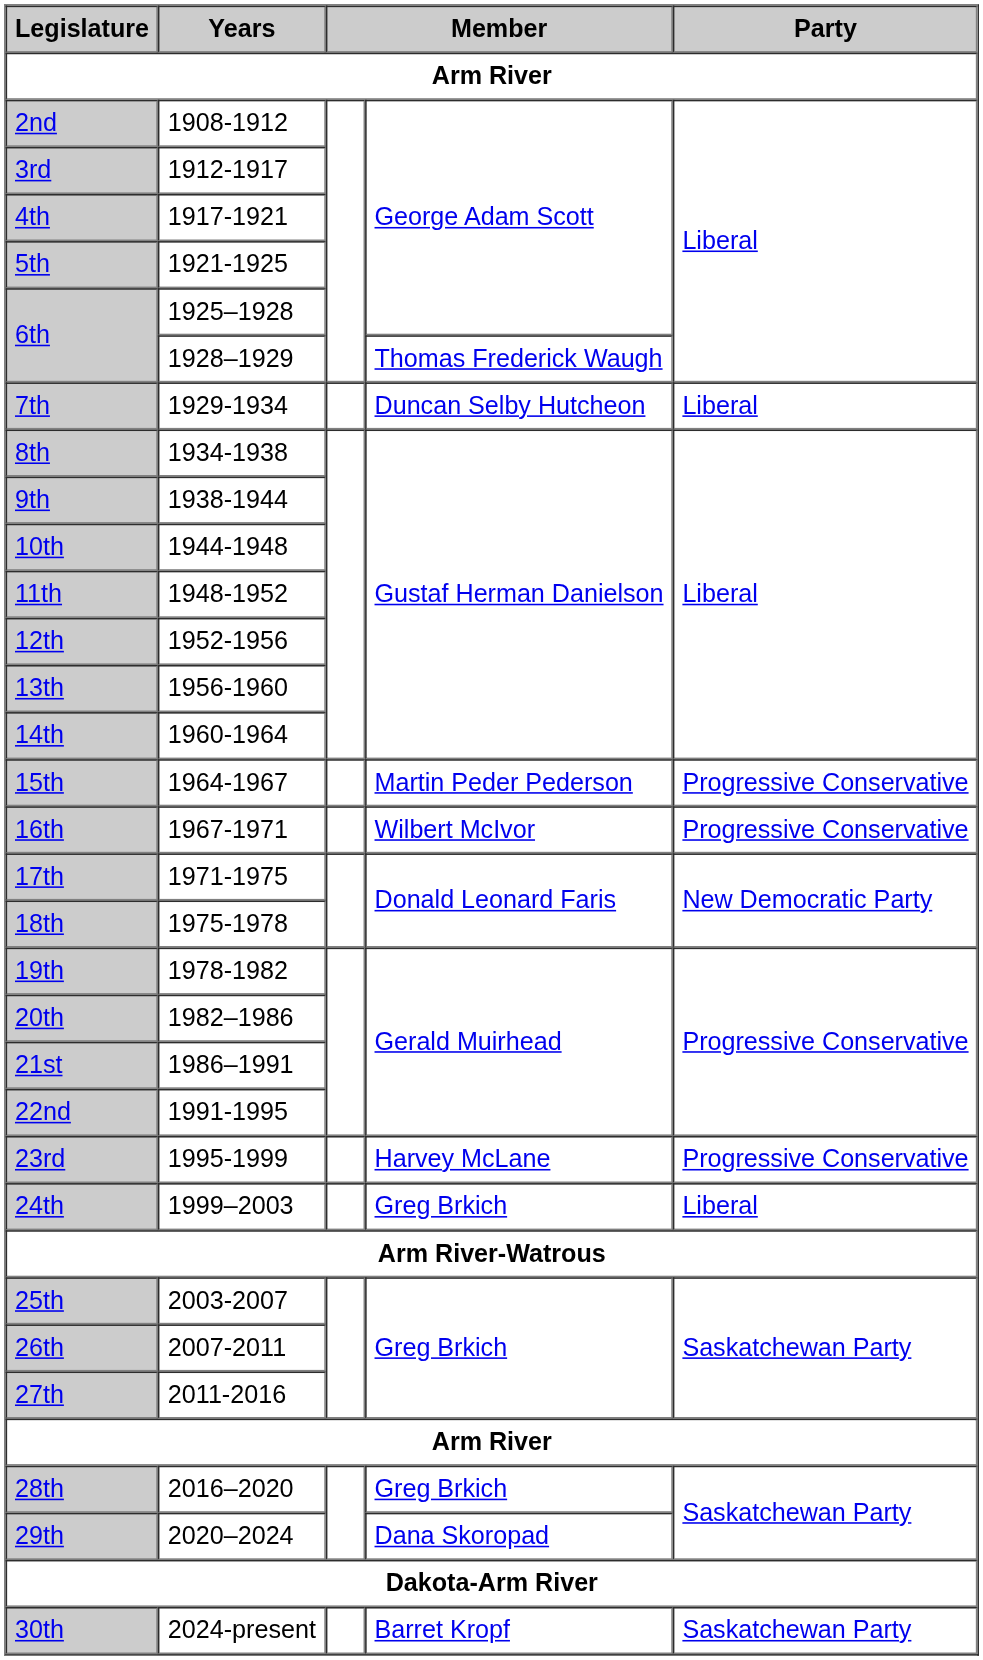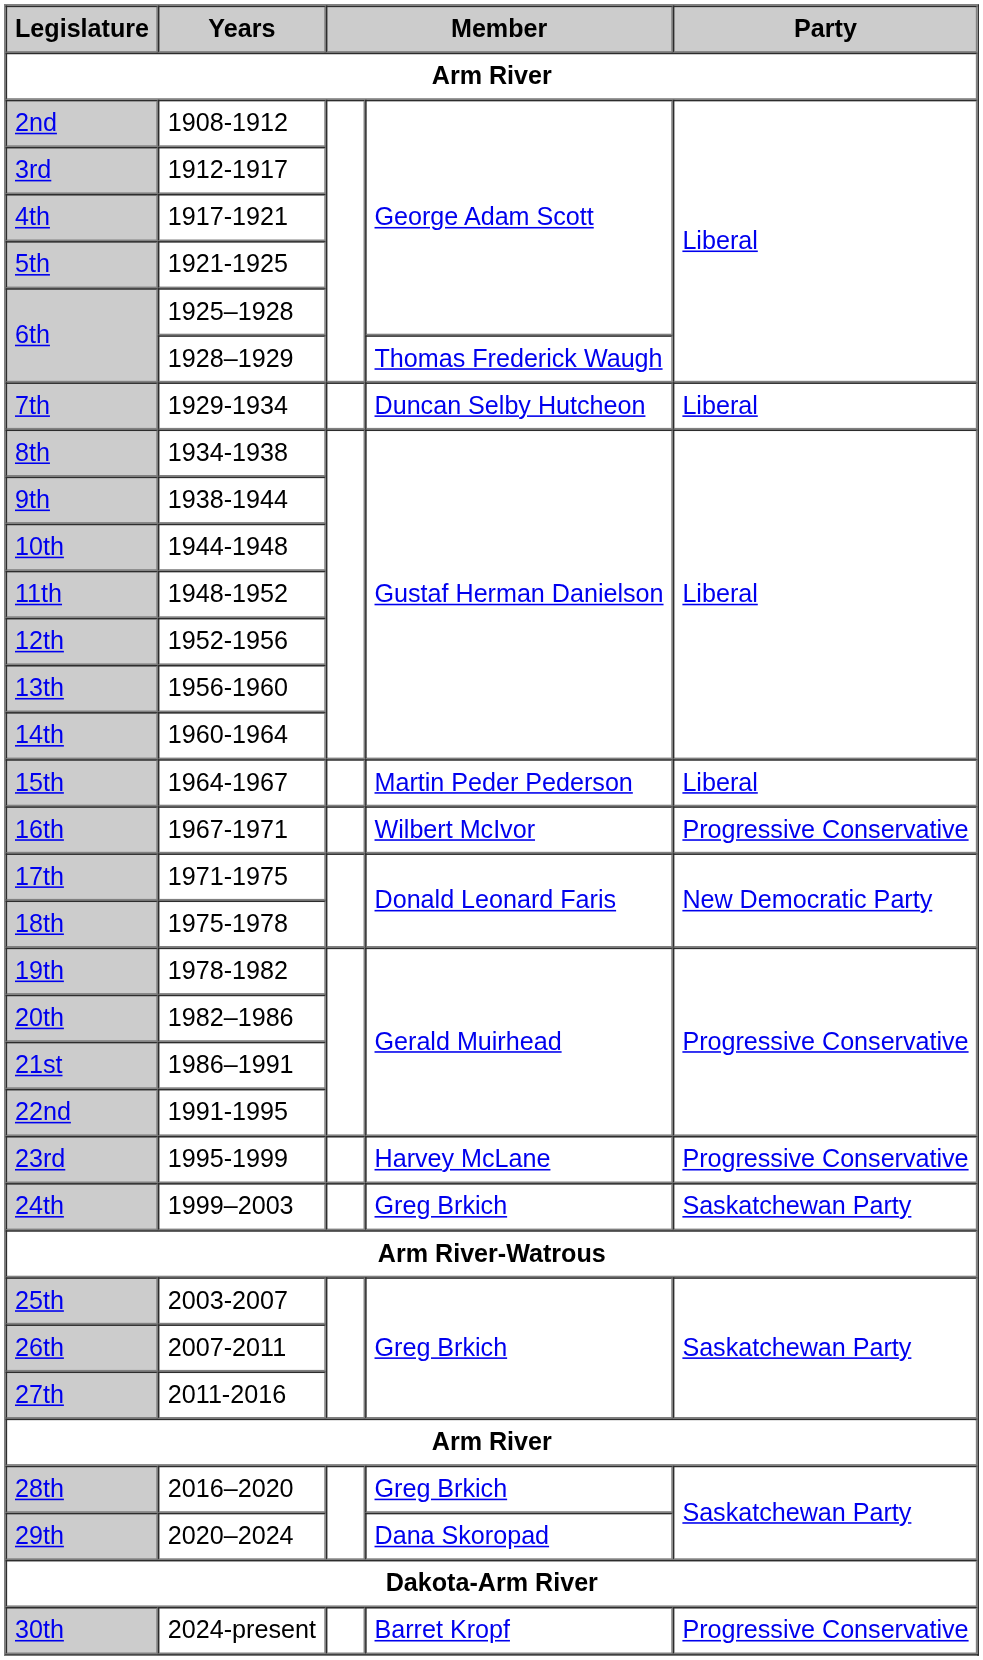 <table border=1 cellpadding=5 cellspacing=0>
 <tr bgcolor="CCCCCC">
 <th>Legislature</th>
 <th>Years</th>
 <th colspan="2">Member</th>
 <th>Party</th>
 </tr>
 <tr>
 <td colspan="5" align="center"><strong>Arm River</strong></td>
 </tr>
 <tr>
 <td bgcolor="CCCCCC"><a href='#'>2nd</a></td>
 <td>1908-1912</td>
 <td rowspan="6" >   </td>
 <td rowspan="5"><a href='#'>George Adam Scott</a></td>
 <td rowspan="6"><a href='#'>Liberal</a></td>
 </tr>
 <tr>
 <td bgcolor="CCCCCC"><a href='#'>3rd</a></td>
 <td>1912-1917</td>
 </tr>
 <tr>
 <td bgcolor="CCCCCC"><a href='#'>4th</a></td>
 <td>1917-1921</td>
 </tr>
 <tr>
 <td bgcolor="CCCCCC"><a href='#'>5th</a></td>
 <td>1921-1925</td>
 </tr>
 <tr>
 <td bgcolor="CCCCCC" rowspan="2"><a href='#'>6th</a></td>
 <td>1925–1928</td>
 </tr>
 <tr>
 <td>1928–1929</td>
 <td><a href='#'>Thomas Frederick Waugh</a></td>
 </tr>
 <tr>
 <td bgcolor="CCCCCC"><a href='#'>7th</a></td>
 <td>1929-1934</td>
 <td>   </td>
 <td><a href='#'>Duncan Selby Hutcheon</a></td>
 <td><a href='#'>Liberal</a></td>
 </tr>
 <tr>
 <td bgcolor="CCCCCC"><a href='#'>8th</a></td>
 <td>1934-1938</td>
 <td rowspan="7" >   </td>
 <td rowspan="7"><a href='#'>Gustaf Herman Danielson</a></td>
 <td rowspan="7"><a href='#'>Liberal</a></td>
 </tr>
 <tr>
 <td bgcolor="CCCCCC"><a href='#'>9th</a></td>
 <td>1938-1944</td>
 </tr>
 <tr>
 <td bgcolor="CCCCCC"><a href='#'>10th</a></td>
 <td>1944-1948</td>
 </tr>
 <tr>
 <td bgcolor="CCCCCC"><a href='#'>11th</a></td>
 <td>1948-1952</td>
 </tr>
 <tr>
 <td bgcolor="CCCCCC"><a href='#'>12th</a></td>
 <td>1952-1956</td>
 </tr>
 <tr>
 <td bgcolor="CCCCCC"><a href='#'>13th</a></td>
 <td>1956-1960</td>
 </tr>
 <tr>
 <td bgcolor="CCCCCC"><a href='#'>14th</a></td>
 <td>1960-1964</td>
 </tr>
 <tr>
 <td bgcolor="CCCCCC"><a href='#'>15th</a></td>
 <td>1964-1967</td>
 <td>   </td>
 <td><a href='#'>Martin Peder Pederson</a></td>
-<td><a href='#'>Progressive Conservative</a></td>
+<td><a href='#'>Liberal</a></td>
 </tr>
 <tr>
 <td bgcolor="CCCCCC"><a href='#'>16th</a></td>
 <td>1967-1971</td>
 <td>   </td>
 <td><a href='#'>Wilbert McIvor</a></td>
 <td><a href='#'>Progressive Conservative</a></td>
 </tr>
 <tr>
 <td bgcolor="CCCCCC"><a href='#'>17th</a></td>
 <td>1971-1975</td>
 <td rowspan="2" >   </td>
 <td rowspan="2"><a href='#'>Donald Leonard Faris</a></td>
 <td rowspan="2"><a href='#'>New Democratic Party</a></td>
 </tr>
 <tr>
 <td bgcolor="CCCCCC"><a href='#'>18th</a></td>
 <td>1975-1978</td>
 </tr>
 <tr>
 <td bgcolor="CCCCCC"><a href='#'>19th</a></td>
 <td>1978-1982</td>
 <td rowspan="4" >   </td>
 <td rowspan="4"><a href='#'>Gerald Muirhead</a></td>
 <td rowspan="4"><a href='#'>Progressive Conservative</a></td>
 </tr>
 <tr>
 <td bgcolor="CCCCCC"><a href='#'>20th</a></td>
 <td>1982–1986</td>
 </tr>
 <tr>
 <td bgcolor="CCCCCC"><a href='#'>21st</a></td>
 <td>1986–1991</td>
 </tr>
 <tr>
 <td bgcolor="CCCCCC"><a href='#'>22nd</a></td>
 <td>1991-1995</td>
 </tr>
 <tr>
 <td bgcolor="CCCCCC"><a href='#'>23rd</a></td>
 <td>1995-1999</td>
 <td>   </td>
 <td><a href='#'>Harvey McLane</a></td>
 <td><a href='#'>Progressive Conservative</a></td>
 </tr>
 <tr>
 <td bgcolor="CCCCCC"><a href='#'>24th</a></td>
 <td>1999–2003</td>
 <td>   </td>
 <td><a href='#'>Greg Brkich</a></td>
-<td><a href='#'>Liberal</a></td>
+<td><a href='#'>Saskatchewan Party</a></td>
 </tr>
 <tr>
 <td colspan="5" align="center"><strong>Arm River-Watrous</strong></td>
 </tr>
 <tr>
 <td bgcolor="CCCCCC"><a href='#'>25th</a></td>
 <td>2003-2007</td>
 <td rowspan="3" >   </td>
 <td rowspan="3"><a href='#'>Greg Brkich</a></td>
 <td rowspan="3"><a href='#'>Saskatchewan Party</a></td>
 </tr>
 <tr>
 <td bgcolor="CCCCCC"><a href='#'>26th</a></td>
 <td>2007-2011</td>
 </tr>
 <tr>
 <td bgcolor="CCCCCC"><a href='#'>27th</a></td>
 <td>2011-2016</td>
 </tr>
 <tr>
 <td colspan="5" align="center"><strong>Arm River</strong></td>
 </tr>
 <tr>
 <td bgcolor="CCCCCC"><a href='#'>28th</a></td>
 <td>2016–2020</td>
 <td rowspan="2"  >   </td>
 <td><a href='#'>Greg Brkich</a></td>
 <td rowspan="2"><a href='#'>Saskatchewan Party</a></td>
 </tr>
 <tr>
 <td bgcolor="CCCCCC"><a href='#'>29th</a></td>
 <td>2020–2024</td>
 <td><a href='#'>Dana Skoropad</a></td>
 </tr>
 <tr>
 <td colspan="5" align="center"><strong>Dakota-Arm River</strong></td>
 </tr>
 <tr>
 <td bgcolor="CCCCCC"><a href='#'>30th</a></td>
 <td>2024-present</td>
 <td>   </td>
 <td><a href='#'>Barret Kropf</a></td>
-<td><a href='#'>Saskatchewan Party</a></td>
+<td><a href='#'>Progressive Conservative</a></td>
 </tr>
 </table>
